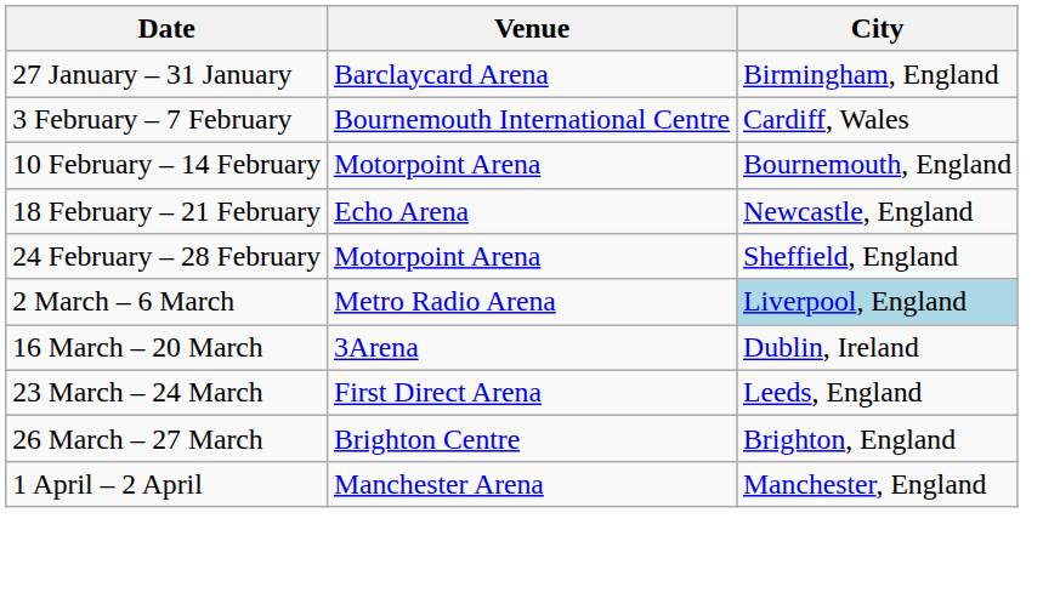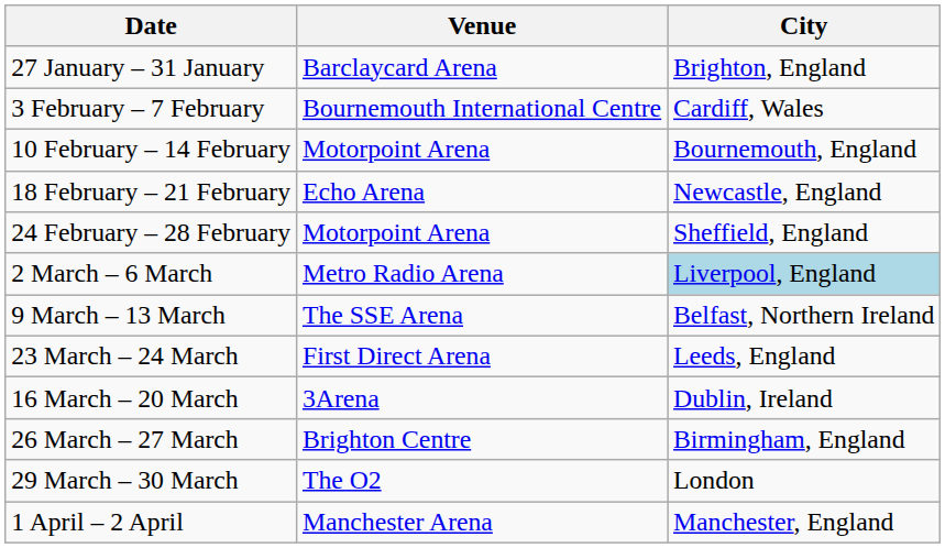 <table class="wikitable">
 <tr>
 <th>Date</th>
 <th>Venue</th>
 <th>City</th>
 </tr>
 <tr>
 <td>27 January – 31 January</td>
 <td><a href='#'>Barclaycard Arena</a></td>
-<td><a href='#'>Birmingham</a>, England</td>
+<td><a href='#'>Brighton</a>, England</td>
 </tr>
 <tr>
 <td>3 February – 7 February</td>
 <td><a href='#'>Bournemouth International Centre</a></td>
 <td><a href='#'>Cardiff</a>, Wales</td>
 </tr>
 <tr>
 <td>10 February – 14 February</td>
 <td><a href='#'>Motorpoint Arena</a></td>
 <td><a href='#'>Bournemouth</a>, England</td>
 </tr>
 <tr>
 <td>18 February – 21 February</td>
 <td><a href='#'>Echo Arena</a></td>
 <td><a href='#'>Newcastle</a>, England</td>
 </tr>
 <tr>
 <td>24 February – 28 February</td>
 <td><a href='#'>Motorpoint Arena</a></td>
 <td><a href='#'>Sheffield</a>, England</td>
 </tr>
 <tr>
 <td>2 March – 6 March</td>
 <td><a href='#'>Metro Radio Arena</a></td>
 <td style="background: lightblue;"><a href='#'>Liverpool</a>, England</td>
 </tr>
 <tr>
-<td>16 March – 20 March</td>
-<td><a href='#'>3Arena</a></td>
-<td><a href='#'>Dublin</a>, Ireland</td>
+<td>9 March – 13 March</td>
+<td><a href='#'>The SSE Arena</a></td>
+<td><a href='#'>Belfast</a>, Northern Ireland</td>
 </tr>
 <tr>
 <td>23 March – 24 March</td>
 <td><a href='#'>First Direct Arena</a></td>
 <td><a href='#'>Leeds</a>, England</td>
 </tr>
 <tr>
+<td>16 March – 20 March</td>
+<td><a href='#'>3Arena</a></td>
+<td><a href='#'>Dublin</a>, Ireland</td>
+</tr>
+<tr>
 <td>26 March – 27 March</td>
 <td><a href='#'>Brighton Centre</a></td>
-<td><a href='#'>Brighton</a>, England</td>
+<td><a href='#'>Birmingham</a>, England</td>
+</tr>
+<tr>
+<td>29 March – 30 March</td>
+<td><a href='#'>The O2</a></td>
+<td>London</td>
 </tr>
 <tr>
 <td>1 April – 2 April</td>
 <td><a href='#'>Manchester Arena</a></td>
 <td><a href='#'>Manchester</a>, England</td>
 </tr>
 </table>
